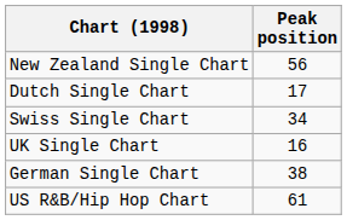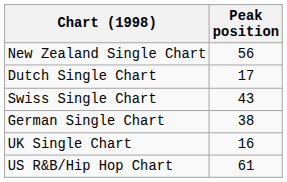 <table class="wikitable">
 <tr>
 <th>Chart (1998)</th>
 <th>Peak<br>position</th>
 </tr>
 <tr>
 <td>New Zealand Single Chart</td>
 <td align="center">56</td>
 </tr>
 <tr>
 <td>Dutch Single Chart</td>
 <td align="center">17</td>
 </tr>
 <tr>
 <td>Swiss Single Chart</td>
-<td align="center">34</td>
+<td align="center">43</td>
+</tr>
+<tr>
+<td>German Single Chart</td>
+<td align="center">38</td>
 </tr>
 <tr>
 <td>UK Single Chart</td>
 <td align="center">16</td>
 </tr>
 <tr>
-<td>German Single Chart</td>
-<td align="center">38</td>
-</tr>
-<tr>
 <td>US R&B/Hip Hop Chart</td>
 <td align="center">61</td>
 </tr>
 </table>
